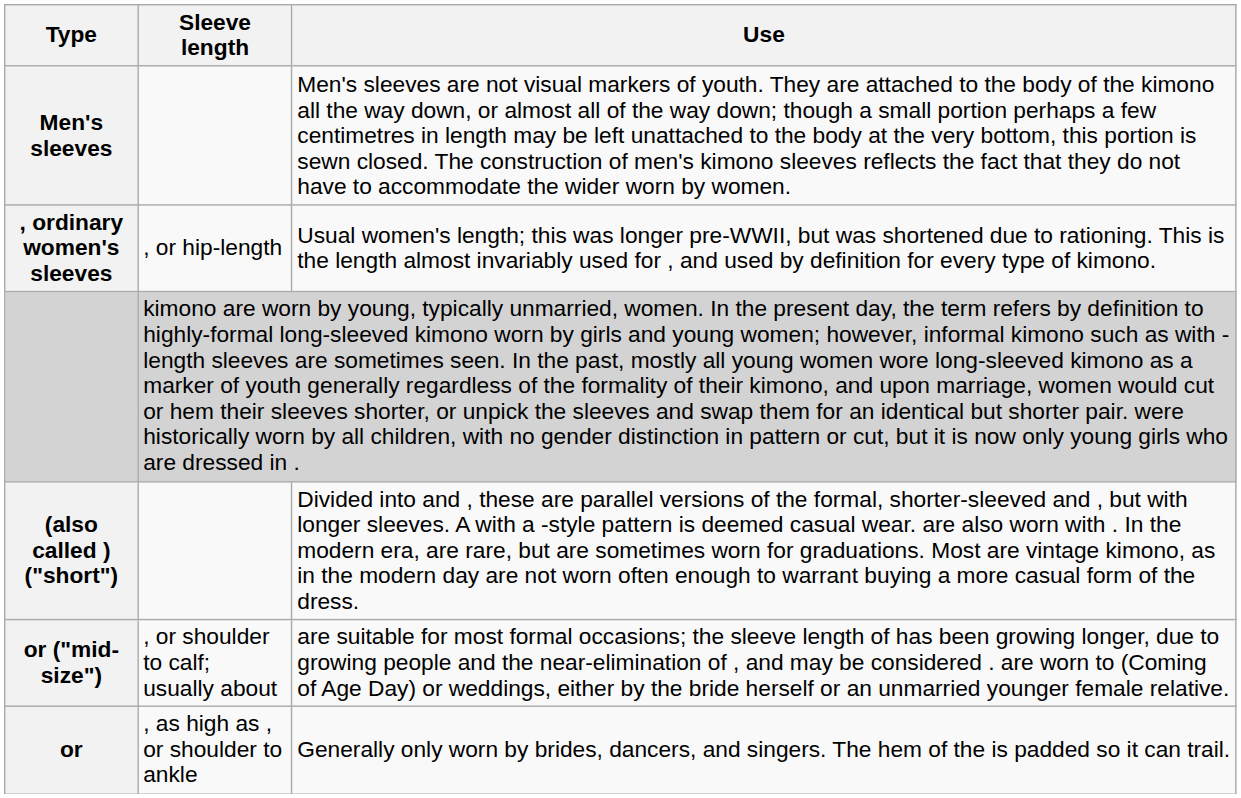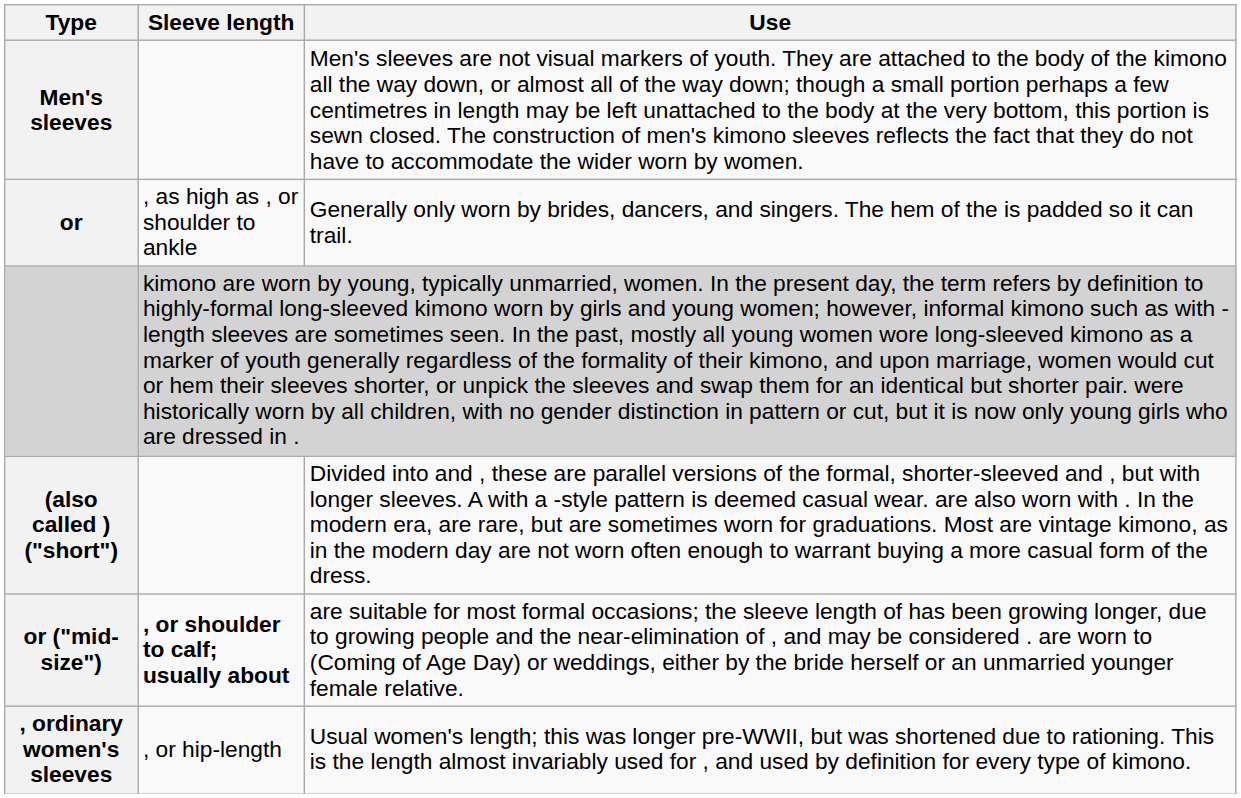 <table class="wikitable">
 <tr>
 <th>Type</th>
 <th>Sleeve length</th>
 <th>Use</th>
 </tr>
 <tr>
 <th>Men's sleeves</th>
 <td></td>
 <td>Men's sleeves are not visual markers of youth. They are attached to the body of the kimono all the way down, or almost all of the way down; though a small portion perhaps a few centimetres in length may be left unattached to the body at the very bottom, this portion is sewn closed. The construction of men's kimono sleeves reflects the fact that they do not have to accommodate the wider  worn by women.</td>
 </tr>
 <tr>
-<th>, ordinary women's sleeves</th>
-<td>, or hip-length</td>
-<td>Usual women's length; this was longer pre-WWII, but was shortened due to rationing. This is the length almost invariably used for , and used by definition for every type of  kimono.</td>
+<th> or </th>
+<td>, as high as , or shoulder to ankle</td>
+<td>Generally only worn by brides, dancers, and singers. The hem of the  is padded so it can trail.</td>
 </tr>
 <tr>
 <th style="background: #D3D3D3"> </th>
 <td colspan="2" style="background: #D3D3D3"> kimono are worn by young, typically unmarried, women. In the present day, the term  refers by definition to highly-formal long-sleeved kimono worn by girls and young women; however, informal kimono such as  with -length sleeves are sometimes seen. In the past, mostly all young women wore long-sleeved kimono as a marker of youth generally regardless of the formality of their kimono, and upon marriage, women would cut or hem their sleeves shorter, or unpick the sleeves and swap them for an identical but shorter pair.  were historically worn by all children, with no gender distinction in pattern or cut, but it is now only young girls who are dressed in .</td>
 </tr>
 <tr>
 <th> (also called ) ("short")</th>
 <td></td>
 <td>Divided into  and , these are parallel versions of the formal, shorter-sleeved  and , but with longer sleeves. A  with a -style pattern is deemed casual wear.  are also worn with . In the modern era,  are rare, but are sometimes worn for graduations. Most  are vintage kimono, as in the modern day  are not worn often enough to warrant buying a more casual form of the dress.</td>
 </tr>
 <tr>
 <th> or  ("mid-size")</th>
-<td>, or shoulder to calf; usually about </td>
+<td><strong>, or shoulder to calf; usually about </strong></td>
 <td> are suitable for most formal occasions; the sleeve length of  has been growing longer, due to growing people and the near-elimination of , and may be considered .  are worn to  (Coming of Age Day) or weddings, either by the bride herself or an unmarried younger female relative.</td>
 </tr>
 <tr>
-<th> or </th>
-<td>, as high as , or shoulder to ankle</td>
-<td>Generally only worn by brides, dancers, and singers. The hem of the  is padded so it can trail.</td>
+<th>, ordinary women's sleeves</th>
+<td>, or hip-length</td>
+<td>Usual women's length; this was longer pre-WWII, but was shortened due to rationing. This is the length almost invariably used for , and used by definition for every type of  kimono.</td>
 </tr>
 </table>
